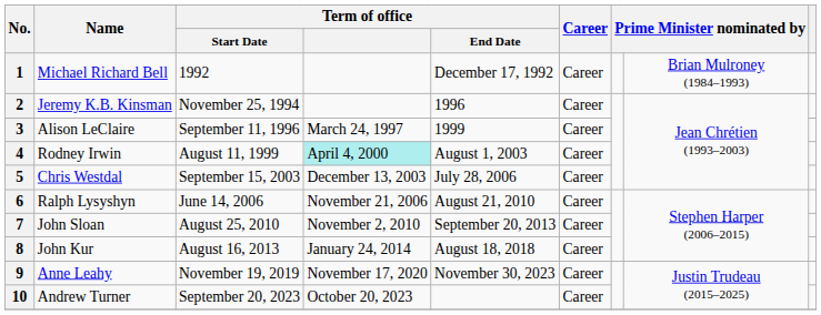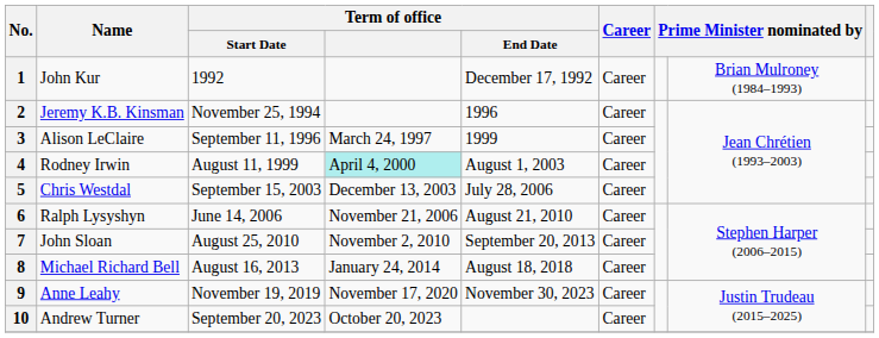 <table class="wikitable">
 <tr>
 <th rowspan="2">No.</th>
 <th rowspan="2">Name</th>
 <th colspan="3">Term of office</th>
 <th rowspan="2"><a href='#'>Career</a></th>
 <th rowspan="2"; colspan="2"><a href='#'>Prime Minister</a> nominated by</th>
 <th rowspan="2"></th>
 </tr>
 <tr>
 <th><small>Start Date</small></th>
 <th><small><a href='#'></a></small></th>
 <th><small>End Date</small></th>
 </tr>
 <tr>
 <th>1</th>
-<td><a href='#'>Michael Richard Bell</a></td>
+<td>John Kur</td>
 <td>1992</td>
 <td></td>
 <td>December 17, 1992</td>
 <td>Career</td>
 <td></td>
 <td style=text-align:center><a href='#'>Brian Mulroney</a><br><small>(1984–1993)</small></td>
 <td></td>
 </tr>
 <tr>
 <th>2</th>
 <td><a href='#'>Jeremy K.B. Kinsman</a></td>
 <td>November 25, 1994</td>
 <td></td>
 <td>1996</td>
 <td>Career</td>
 <td rowspan="4" ></td>
 <td rowspan="4"  style=text-align:center><a href='#'>Jean Chrétien</a><br><small>(1993–2003)</small></td>
 <td></td>
 </tr>
 <tr>
 <th>3</th>
 <td>Alison LeClaire</td>
 <td>September 11, 1996</td>
 <td>March 24, 1997</td>
 <td>1999</td>
 <td>Career</td>
 <td></td>
 </tr>
 <tr>
 <th>4</th>
 <td>Rodney Irwin</td>
 <td>August 11, 1999</td>
 <td style="background: paleturquoise;">April 4, 2000</td>
 <td>August 1, 2003</td>
 <td>Career</td>
 <td></td>
 </tr>
 <tr>
 <th>5</th>
 <td><a href='#'>Chris Westdal</a></td>
 <td>September 15, 2003</td>
 <td>December 13, 2003</td>
 <td>July 28, 2006</td>
 <td>Career</td>
 <td></td>
 </tr>
 <tr>
 <th>6</th>
 <td>Ralph Lysyshyn</td>
 <td>June 14, 2006</td>
 <td>November 21, 2006</td>
 <td>August 21, 2010</td>
 <td>Career</td>
 <td rowspan="3" ></td>
 <td rowspan="3" style=text-align:center><a href='#'>Stephen Harper</a><br><small>(2006–2015)</small></td>
 <td></td>
 </tr>
 <tr>
 <th>7</th>
 <td>John Sloan</td>
 <td>August 25, 2010</td>
 <td>November 2, 2010</td>
 <td>September 20, 2013</td>
 <td>Career</td>
 <td></td>
 </tr>
 <tr>
 <th>8</th>
-<td>John Kur</td>
+<td><a href='#'>Michael Richard Bell</a></td>
 <td>August 16, 2013</td>
 <td>January 24, 2014</td>
 <td>August 18, 2018</td>
 <td>Career</td>
 <td></td>
 </tr>
 <tr>
 <th>9</th>
 <td><a href='#'>Anne Leahy</a></td>
 <td>November 19, 2019</td>
 <td>November 17, 2020</td>
 <td>November 30, 2023</td>
 <td>Career</td>
 <td rowspan="2" ></td>
 <td rowspan="2" style=text-align:center><a href='#'>Justin Trudeau</a><br><small>(2015–2025)</small></td>
 <td></td>
 </tr>
 <tr>
 <th>10</th>
 <td>Andrew Turner</td>
 <td>September 20, 2023</td>
 <td>October 20, 2023</td>
 <td></td>
 <td>Career</td>
 <td></td>
 </tr>
 <tr>
 </tr>
 </table>
